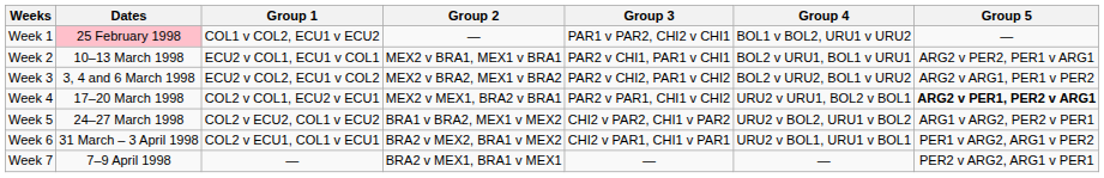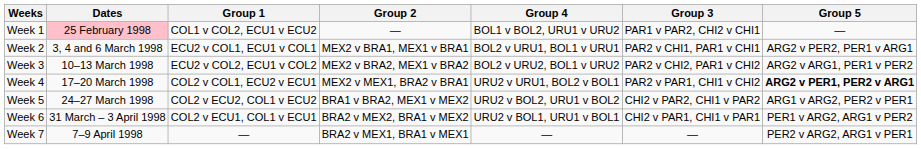 <table class="wikitable" style="text-align:center; font-size:85%">
 <tr>
 <th>Weeks</th>
 <th>Dates</th>
 <th>Group 1</th>
 <th>Group 2</th>
+<th>Group 4</th>
 <th>Group 3</th>
-<th>Group 4</th>
 <th>Group 5</th>
 </tr>
 <tr>
 <td>Week 1</td>
 <td style="background: pink;">25 February 1998</td>
 <td>COL1 v COL2, ECU1 v ECU2</td>
 <td>—</td>
+<td>BOL1 v BOL2, URU1 v URU2</td>
 <td>PAR1 v PAR2, CHI2 v CHI1</td>
-<td>BOL1 v BOL2, URU1 v URU2</td>
 <td>—</td>
 </tr>
 <tr>
 <td>Week 2</td>
-<td>10–13 March 1998</td>
+<td>3, 4 and 6 March 1998</td>
 <td>ECU2 v COL1, ECU1 v COL1</td>
 <td>MEX2 v BRA1, MEX1 v BRA1</td>
+<td>BOL2 v URU1, BOL1 v URU1</td>
 <td>PAR2 v CHI1, PAR1 v CHI1</td>
-<td>BOL2 v URU1, BOL1 v URU1</td>
 <td>ARG2 v PER2, PER1 v ARG1</td>
 </tr>
 <tr>
 <td>Week 3</td>
-<td>3, 4 and 6 March 1998</td>
+<td>10–13 March 1998</td>
 <td>ECU2 v COL2, ECU1 v COL2</td>
 <td>MEX2 v BRA2, MEX1 v BRA2</td>
+<td>BOL2 v URU2, BOL1 v URU2</td>
 <td>PAR2 v CHI2, PAR1 v CHI2</td>
-<td>BOL2 v URU2, BOL1 v URU2</td>
 <td>ARG2 v ARG1, PER1 v PER2</td>
 </tr>
 <tr>
 <td>Week 4</td>
 <td>17–20 March 1998</td>
 <td>COL2 v COL1, ECU2 v ECU1</td>
 <td>MEX2 v MEX1, BRA2 v BRA1</td>
+<td>URU2 v URU1, BOL2 v BOL1</td>
 <td>PAR2 v PAR1, CHI1 v CHI2</td>
-<td>URU2 v URU1, BOL2 v BOL1</td>
 <td><strong>ARG2 v PER1, PER2 v ARG1</strong></td>
 </tr>
 <tr>
 <td>Week 5</td>
 <td>24–27 March 1998</td>
 <td>COL2 v ECU2, COL1 v ECU2</td>
 <td>BRA1 v BRA2, MEX1 v MEX2</td>
+<td>URU2 v BOL2, URU1 v BOL2</td>
 <td>CHI2 v PAR2, CHI1 v PAR2</td>
-<td>URU2 v BOL2, URU1 v BOL2</td>
 <td>ARG1 v ARG2, PER2 v PER1</td>
 </tr>
 <tr>
 <td>Week 6</td>
 <td>31 March – 3 April 1998</td>
 <td>COL2 v ECU1, COL1 v ECU1</td>
 <td>BRA2 v MEX2, BRA1 v MEX2</td>
+<td>URU2 v BOL1, URU1 v BOL1</td>
 <td>CHI2 v PAR1, CHI1 v PAR1</td>
-<td>URU2 v BOL1, URU1 v BOL1</td>
 <td>PER1 v ARG2, ARG1 v PER2</td>
 </tr>
 <tr>
 <td>Week 7</td>
 <td>7–9 April 1998</td>
 <td>—</td>
 <td>BRA2 v MEX1, BRA1 v MEX1</td>
 <td>—</td>
 <td>—</td>
 <td>PER2 v ARG2, ARG1 v PER1</td>
 </tr>
 </table>
